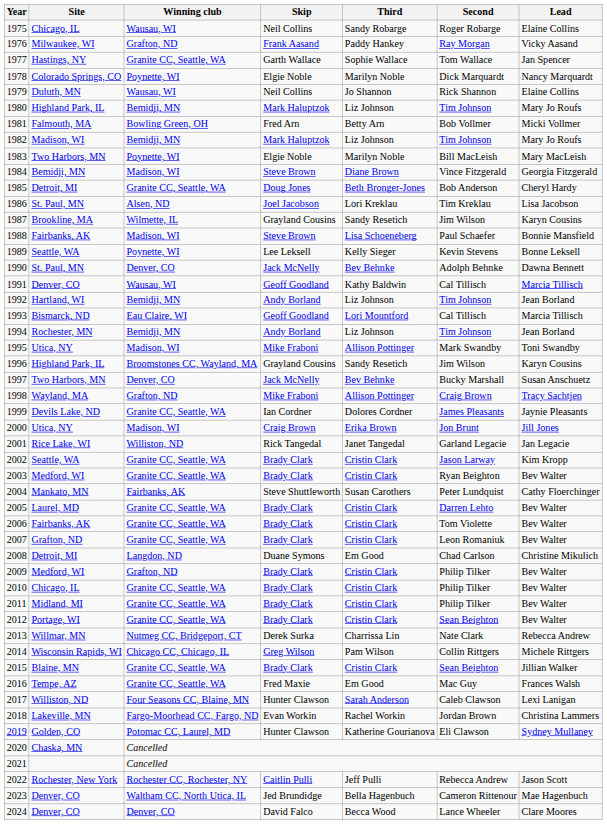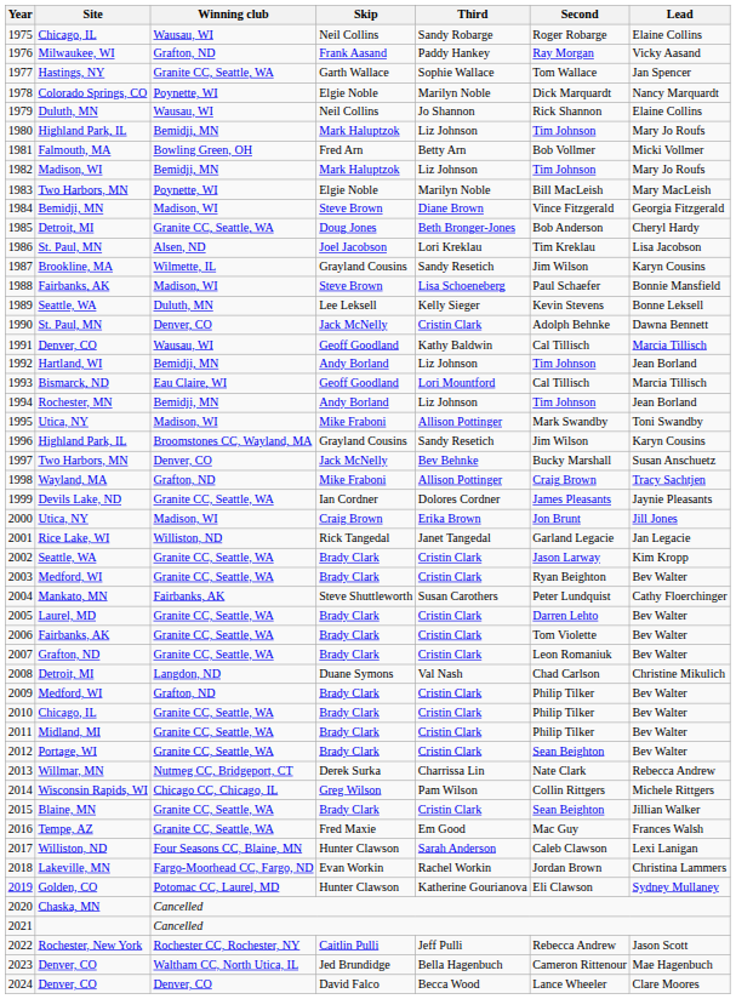 <table class="wikitable">
 <tr>
 <th>Year</th>
 <th>Site</th>
 <th>Winning club</th>
 <th>Skip</th>
 <th>Third</th>
 <th>Second</th>
 <th>Lead</th>
 </tr>
 <tr>
 <td>1975</td>
 <td><a href='#'>Chicago, IL</a></td>
 <td> <a href='#'>Wausau, WI</a></td>
 <td>Neil Collins</td>
 <td>Sandy Robarge</td>
 <td>Roger Robarge</td>
 <td>Elaine Collins</td>
 </tr>
 <tr>
 <td>1976</td>
 <td><a href='#'>Milwaukee, WI</a></td>
 <td> <a href='#'>Grafton, ND</a></td>
 <td><a href='#'>Frank Aasand</a></td>
 <td>Paddy Hankey</td>
 <td><a href='#'>Ray Morgan</a></td>
 <td>Vicky Aasand</td>
 </tr>
 <tr>
 <td>1977</td>
 <td><a href='#'>Hastings, NY</a></td>
 <td> <a href='#'>Granite CC, Seattle, WA</a></td>
 <td>Garth Wallace</td>
 <td>Sophie Wallace</td>
 <td>Tom Wallace</td>
 <td>Jan Spencer</td>
 </tr>
 <tr>
 <td>1978</td>
 <td><a href='#'>Colorado Springs, CO</a></td>
 <td> <a href='#'>Poynette, WI</a></td>
 <td>Elgie Noble</td>
 <td>Marilyn Noble</td>
 <td>Dick Marquardt</td>
 <td>Nancy Marquardt</td>
 </tr>
 <tr>
 <td>1979</td>
 <td><a href='#'>Duluth, MN</a></td>
 <td> <a href='#'>Wausau, WI</a></td>
 <td>Neil Collins</td>
 <td>Jo Shannon</td>
 <td>Rick Shannon</td>
 <td>Elaine Collins</td>
 </tr>
 <tr>
 <td>1980</td>
 <td><a href='#'>Highland Park, IL</a></td>
 <td> <a href='#'>Bemidji, MN</a></td>
 <td><a href='#'>Mark Haluptzok</a></td>
 <td>Liz Johnson</td>
 <td><a href='#'>Tim Johnson</a></td>
 <td>Mary Jo Roufs</td>
 </tr>
 <tr>
 <td>1981</td>
 <td><a href='#'>Falmouth, MA</a></td>
 <td> <a href='#'>Bowling Green, OH</a></td>
 <td>Fred Arn</td>
 <td>Betty Arn</td>
 <td>Bob Vollmer</td>
 <td>Micki Vollmer</td>
 </tr>
 <tr>
 <td>1982</td>
 <td><a href='#'>Madison, WI</a></td>
 <td> <a href='#'>Bemidji, MN</a></td>
 <td><a href='#'>Mark Haluptzok</a></td>
 <td>Liz Johnson</td>
 <td><a href='#'>Tim Johnson</a></td>
 <td>Mary Jo Roufs</td>
 </tr>
 <tr>
 <td>1983</td>
 <td><a href='#'>Two Harbors, MN</a></td>
 <td> <a href='#'>Poynette, WI</a></td>
 <td>Elgie Noble</td>
 <td>Marilyn Noble</td>
 <td>Bill MacLeish</td>
 <td>Mary MacLeish</td>
 </tr>
 <tr>
 <td>1984</td>
 <td><a href='#'>Bemidji, MN</a></td>
 <td> <a href='#'>Madison, WI</a></td>
 <td><a href='#'>Steve Brown</a></td>
 <td><a href='#'>Diane Brown</a></td>
 <td>Vince Fitzgerald</td>
 <td>Georgia Fitzgerald</td>
 </tr>
 <tr>
 <td>1985</td>
 <td><a href='#'>Detroit, MI</a></td>
 <td> <a href='#'>Granite CC, Seattle, WA</a></td>
 <td><a href='#'>Doug Jones</a></td>
 <td><a href='#'>Beth Bronger-Jones</a></td>
 <td>Bob Anderson</td>
 <td>Cheryl Hardy</td>
 </tr>
 <tr>
 <td>1986</td>
 <td><a href='#'>St. Paul, MN</a></td>
 <td> <a href='#'>Alsen, ND</a></td>
 <td><a href='#'>Joel Jacobson</a></td>
 <td>Lori Kreklau</td>
 <td>Tim Kreklau</td>
 <td>Lisa Jacobson</td>
 </tr>
 <tr>
 <td>1987</td>
 <td><a href='#'>Brookline, MA</a></td>
 <td> <a href='#'>Wilmette, IL</a></td>
 <td>Grayland Cousins</td>
 <td>Sandy Resetich</td>
 <td>Jim Wilson</td>
 <td>Karyn Cousins</td>
 </tr>
 <tr>
 <td>1988</td>
 <td><a href='#'>Fairbanks, AK</a></td>
 <td> <a href='#'>Madison, WI</a></td>
 <td><a href='#'>Steve Brown</a></td>
 <td><a href='#'>Lisa Schoeneberg</a></td>
 <td>Paul Schaefer</td>
 <td>Bonnie Mansfield</td>
 </tr>
 <tr>
 <td>1989</td>
 <td><a href='#'>Seattle, WA</a></td>
-<td> <a href='#'>Poynette, WI</a></td>
+<td> <a href='#'>Duluth, MN</a></td>
 <td>Lee Leksell</td>
 <td>Kelly Sieger</td>
 <td>Kevin Stevens</td>
 <td>Bonne Leksell</td>
 </tr>
 <tr>
 <td>1990</td>
 <td><a href='#'>St. Paul, MN</a></td>
 <td> <a href='#'>Denver, CO</a></td>
 <td><a href='#'>Jack McNelly</a></td>
-<td><a href='#'>Bev Behnke</a></td>
+<td><a href='#'>Cristin Clark</a></td>
 <td>Adolph Behnke</td>
 <td>Dawna Bennett</td>
 </tr>
 <tr>
 <td>1991</td>
 <td><a href='#'>Denver, CO</a></td>
 <td> <a href='#'>Wausau, WI</a></td>
 <td><a href='#'>Geoff Goodland</a></td>
 <td>Kathy Baldwin</td>
 <td>Cal Tillisch</td>
 <td><a href='#'>Marcia Tillisch</a></td>
 </tr>
 <tr>
 <td>1992</td>
 <td><a href='#'>Hartland, WI</a></td>
 <td> <a href='#'>Bemidji, MN</a></td>
 <td><a href='#'>Andy Borland</a></td>
 <td>Liz Johnson</td>
 <td><a href='#'>Tim Johnson</a></td>
 <td>Jean Borland</td>
 </tr>
 <tr>
 <td>1993</td>
 <td><a href='#'>Bismarck, ND</a></td>
 <td> <a href='#'>Eau Claire, WI</a></td>
 <td><a href='#'>Geoff Goodland</a></td>
 <td><a href='#'>Lori Mountford</a></td>
 <td>Cal Tillisch</td>
 <td>Marcia Tillisch</td>
 </tr>
 <tr>
 <td>1994</td>
 <td><a href='#'>Rochester, MN</a></td>
 <td> <a href='#'>Bemidji, MN</a></td>
 <td><a href='#'>Andy Borland</a></td>
 <td>Liz Johnson</td>
 <td><a href='#'>Tim Johnson</a></td>
 <td>Jean Borland</td>
 </tr>
 <tr>
 <td>1995</td>
 <td><a href='#'>Utica, NY</a></td>
 <td> <a href='#'>Madison, WI</a></td>
 <td><a href='#'>Mike Fraboni</a></td>
 <td><a href='#'>Allison Pottinger</a></td>
 <td>Mark Swandby</td>
 <td>Toni Swandby</td>
 </tr>
 <tr>
 <td>1996</td>
 <td><a href='#'>Highland Park, IL</a></td>
 <td> <a href='#'>Broomstones CC, Wayland, MA</a></td>
 <td>Grayland Cousins</td>
 <td>Sandy Resetich</td>
 <td>Jim Wilson</td>
 <td>Karyn Cousins</td>
 </tr>
 <tr>
 <td>1997</td>
 <td><a href='#'>Two Harbors, MN</a></td>
 <td> <a href='#'>Denver, CO</a></td>
 <td><a href='#'>Jack McNelly</a></td>
 <td><a href='#'>Bev Behnke</a></td>
 <td>Bucky Marshall</td>
 <td>Susan Anschuetz</td>
 </tr>
 <tr>
 <td>1998</td>
 <td><a href='#'>Wayland, MA</a></td>
 <td> <a href='#'>Grafton, ND</a></td>
 <td><a href='#'>Mike Fraboni</a></td>
 <td><a href='#'>Allison Pottinger</a></td>
 <td><a href='#'>Craig Brown</a></td>
 <td><a href='#'>Tracy Sachtjen</a></td>
 </tr>
 <tr>
 <td>1999</td>
 <td><a href='#'>Devils Lake, ND</a></td>
 <td> <a href='#'>Granite CC, Seattle, WA</a></td>
 <td>Ian Cordner</td>
 <td>Dolores Cordner</td>
 <td><a href='#'>James Pleasants</a></td>
 <td>Jaynie Pleasants</td>
 </tr>
 <tr>
 <td>2000</td>
 <td><a href='#'>Utica, NY</a></td>
 <td> <a href='#'>Madison, WI</a></td>
 <td><a href='#'>Craig Brown</a></td>
 <td><a href='#'>Erika Brown</a></td>
 <td><a href='#'>Jon Brunt</a></td>
 <td><a href='#'>Jill Jones</a></td>
 </tr>
 <tr>
 <td>2001</td>
 <td><a href='#'>Rice Lake, WI</a></td>
 <td> <a href='#'>Williston, ND</a></td>
 <td>Rick Tangedal</td>
 <td>Janet Tangedal</td>
 <td>Garland Legacie</td>
 <td>Jan Legacie</td>
 </tr>
 <tr>
 <td>2002</td>
 <td><a href='#'>Seattle, WA</a></td>
 <td> <a href='#'>Granite CC, Seattle, WA</a></td>
 <td><a href='#'>Brady Clark</a></td>
 <td><a href='#'>Cristin Clark</a></td>
 <td><a href='#'>Jason Larway</a></td>
 <td>Kim Kropp</td>
 </tr>
 <tr>
 <td>2003</td>
 <td><a href='#'>Medford, WI</a></td>
 <td> <a href='#'>Granite CC, Seattle, WA</a></td>
 <td><a href='#'>Brady Clark</a></td>
 <td><a href='#'>Cristin Clark</a></td>
 <td>Ryan Beighton</td>
 <td>Bev Walter</td>
 </tr>
 <tr>
 <td>2004</td>
 <td><a href='#'>Mankato, MN</a></td>
 <td> <a href='#'>Fairbanks, AK</a></td>
 <td>Steve Shuttleworth</td>
 <td>Susan Carothers</td>
 <td>Peter Lundquist</td>
 <td>Cathy Floerchinger</td>
 </tr>
 <tr>
 <td>2005</td>
 <td><a href='#'>Laurel, MD</a></td>
 <td> <a href='#'>Granite CC, Seattle, WA</a></td>
 <td><a href='#'>Brady Clark</a></td>
 <td><a href='#'>Cristin Clark</a></td>
 <td><a href='#'>Darren Lehto</a></td>
 <td>Bev Walter</td>
 </tr>
 <tr>
 <td>2006</td>
 <td><a href='#'>Fairbanks, AK</a></td>
 <td> <a href='#'>Granite CC, Seattle, WA</a></td>
 <td><a href='#'>Brady Clark</a></td>
 <td><a href='#'>Cristin Clark</a></td>
 <td>Tom Violette</td>
 <td>Bev Walter</td>
 </tr>
 <tr>
 <td>2007</td>
 <td><a href='#'>Grafton, ND</a></td>
 <td> <a href='#'>Granite CC, Seattle, WA</a></td>
 <td><a href='#'>Brady Clark</a></td>
 <td><a href='#'>Cristin Clark</a></td>
 <td>Leon Romaniuk</td>
 <td>Bev Walter</td>
 </tr>
 <tr>
 <td>2008</td>
 <td><a href='#'>Detroit, MI</a></td>
 <td> <a href='#'>Langdon, ND</a></td>
 <td>Duane Symons</td>
-<td>Em Good</td>
+<td>Val Nash</td>
 <td>Chad Carlson</td>
 <td>Christine Mikulich</td>
 </tr>
 <tr>
 <td>2009</td>
 <td><a href='#'>Medford, WI</a></td>
 <td> <a href='#'>Grafton, ND</a></td>
 <td><a href='#'>Brady Clark</a></td>
 <td><a href='#'>Cristin Clark</a></td>
 <td>Philip Tilker</td>
 <td>Bev Walter</td>
 </tr>
 <tr>
 <td>2010</td>
 <td><a href='#'>Chicago, IL</a></td>
 <td> <a href='#'>Granite CC, Seattle, WA</a></td>
 <td><a href='#'>Brady Clark</a></td>
 <td><a href='#'>Cristin Clark</a></td>
 <td>Philip Tilker</td>
 <td>Bev Walter</td>
 </tr>
 <tr>
 <td>2011</td>
 <td><a href='#'>Midland, MI</a></td>
 <td> <a href='#'>Granite CC, Seattle, WA</a></td>
 <td><a href='#'>Brady Clark</a></td>
 <td><a href='#'>Cristin Clark</a></td>
 <td>Philip Tilker</td>
 <td>Bev Walter</td>
 </tr>
 <tr>
 <td>2012</td>
 <td><a href='#'>Portage, WI</a></td>
 <td> <a href='#'>Granite CC, Seattle, WA</a></td>
 <td><a href='#'>Brady Clark</a></td>
 <td><a href='#'>Cristin Clark</a></td>
 <td><a href='#'>Sean Beighton</a></td>
 <td>Bev Walter</td>
 </tr>
 <tr>
 <td>2013</td>
 <td><a href='#'>Willmar, MN</a></td>
 <td> <a href='#'>Nutmeg CC, Bridgeport, CT</a></td>
 <td>Derek Surka</td>
 <td>Charrissa Lin</td>
 <td>Nate Clark</td>
 <td>Rebecca Andrew</td>
 </tr>
 <tr>
 <td>2014</td>
 <td><a href='#'>Wisconsin Rapids, WI</a></td>
 <td> <a href='#'>Chicago CC, Chicago, IL</a></td>
 <td><a href='#'>Greg Wilson</a></td>
 <td>Pam Wilson</td>
 <td>Collin Rittgers</td>
 <td>Michele Rittgers</td>
 </tr>
 <tr>
 <td>2015</td>
 <td><a href='#'>Blaine, MN</a></td>
 <td> <a href='#'>Granite CC, Seattle, WA</a></td>
 <td><a href='#'>Brady Clark</a></td>
 <td><a href='#'>Cristin Clark</a></td>
 <td><a href='#'>Sean Beighton</a></td>
 <td>Jillian Walker</td>
 </tr>
 <tr>
 <td>2016</td>
 <td><a href='#'>Tempe, AZ</a></td>
 <td> <a href='#'>Granite CC, Seattle, WA</a></td>
 <td>Fred Maxie</td>
 <td>Em Good</td>
 <td>Mac Guy</td>
 <td>Frances Walsh</td>
 </tr>
 <tr>
 <td>2017</td>
 <td><a href='#'>Williston, ND</a></td>
 <td> <a href='#'>Four Seasons CC, Blaine, MN</a></td>
 <td>Hunter Clawson</td>
 <td><a href='#'>Sarah Anderson</a></td>
 <td>Caleb Clawson</td>
 <td>Lexi Lanigan</td>
 </tr>
 <tr>
 <td>2018</td>
 <td><a href='#'>Lakeville, MN</a></td>
 <td> <a href='#'>Fargo-Moorhead CC, Fargo, ND</a></td>
 <td>Evan Workin</td>
 <td>Rachel Workin</td>
 <td>Jordan Brown</td>
 <td>Christina Lammers</td>
 </tr>
 <tr>
 <td><a href='#'>2019</a></td>
 <td><a href='#'>Golden, CO</a></td>
 <td> <a href='#'>Potomac CC, Laurel, MD</a></td>
 <td>Hunter Clawson</td>
 <td>Katherine Gourianova</td>
 <td>Eli Clawson</td>
 <td><a href='#'>Sydney Mullaney</a></td>
 </tr>
 <tr>
 <td>2020</td>
 <td><a href='#'>Chaska, MN</a></td>
 <td colspan="5"><em>Cancelled</em></td>
 </tr>
 <tr>
 <td>2021</td>
 <td></td>
 <td colspan="5"><em>Cancelled</em></td>
 </tr>
 <tr>
 <td>2022<br></td>
 <td><a href='#'>Rochester, New York</a></td>
 <td> <a href='#'>Rochester CC, Rochester, NY</a></td>
 <td><a href='#'>Caitlin Pulli</a></td>
 <td>Jeff Pulli</td>
 <td>Rebecca Andrew</td>
 <td>Jason Scott</td>
 </tr>
 <tr>
 <td>2023</td>
 <td><a href='#'>Denver, CO</a></td>
 <td> <a href='#'>Waltham CC, North Utica, IL</a></td>
 <td>Jed Brundidge</td>
 <td>Bella Hagenbuch</td>
 <td>Cameron Rittenour</td>
 <td>Mae Hagenbuch</td>
 </tr>
 <tr>
 <td>2024</td>
 <td><a href='#'>Denver, CO</a></td>
 <td> <a href='#'>Denver, CO</a></td>
 <td>David Falco</td>
 <td>Becca Wood</td>
 <td>Lance Wheeler</td>
 <td>Clare Moores</td>
 </tr>
 </table>
